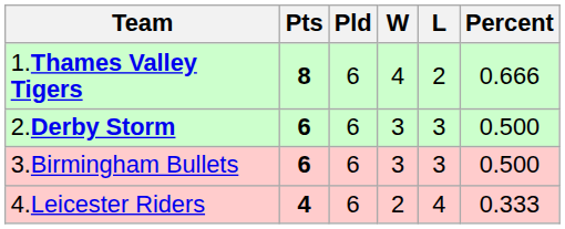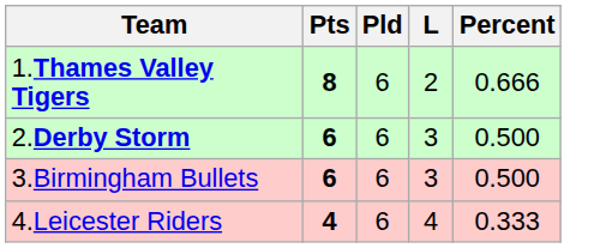 <table class="wikitable" style="text-align: center;">
 <tr>
 <th style="width:175px;">Team</th>
 <th style="width:20px;" abbr="Points">Pts</th>
 <th style="width:20px;" abbr="Played">Pld</th>
-<th style="width:20px;" abbr="Won">W</th>
 <th style="width:20px;" abbr="Lost">L</th>
 <th style="width:20px;" abbr="Percentage">Percent</th>
 </tr>
 <tr style="background:#cfc;">
 <td style="text-align:left;">1.<strong><a href='#'>Thames Valley Tigers</a></strong></td>
 <td><strong>8</strong></td>
 <td>6</td>
-<td>4</td>
 <td>2</td>
 <td>0.666</td>
 </tr>
 <tr style="background:#cfc;">
 <td style="text-align:left;">2.<strong><a href='#'>Derby Storm</a></strong></td>
 <td><strong>6</strong></td>
 <td>6</td>
 <td>3</td>
-<td>3</td>
 <td>0.500</td>
 </tr>
 <tr style="background:#fcc;">
 <td style="text-align:left;">3.<a href='#'>Birmingham Bullets</a></td>
 <td><strong>6</strong></td>
 <td>6</td>
 <td>3</td>
-<td>3</td>
 <td>0.500</td>
 </tr>
 <tr style="background:#fcc;">
 <td style="text-align:left;">4.<a href='#'>Leicester Riders</a></td>
 <td><strong>4</strong></td>
 <td>6</td>
-<td>2</td>
 <td>4</td>
 <td>0.333</td>
 </tr>
 </table>
